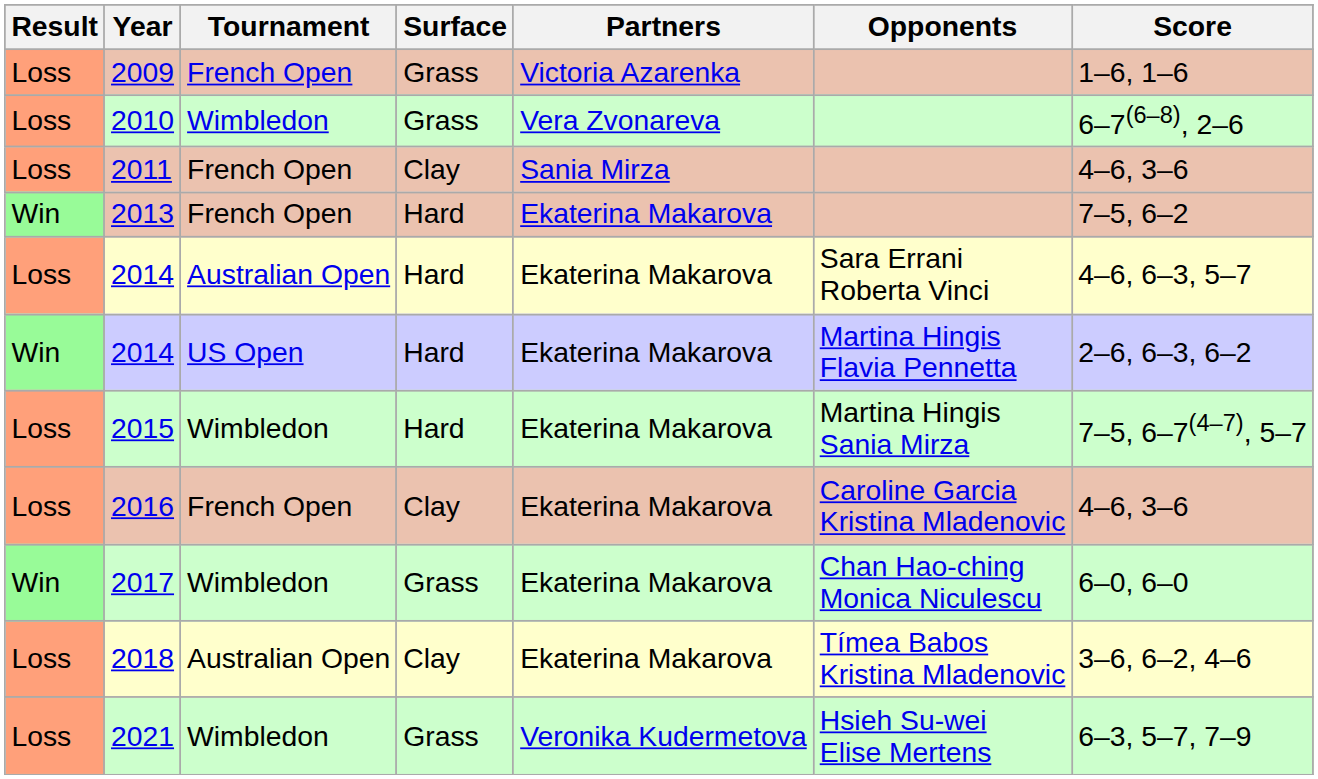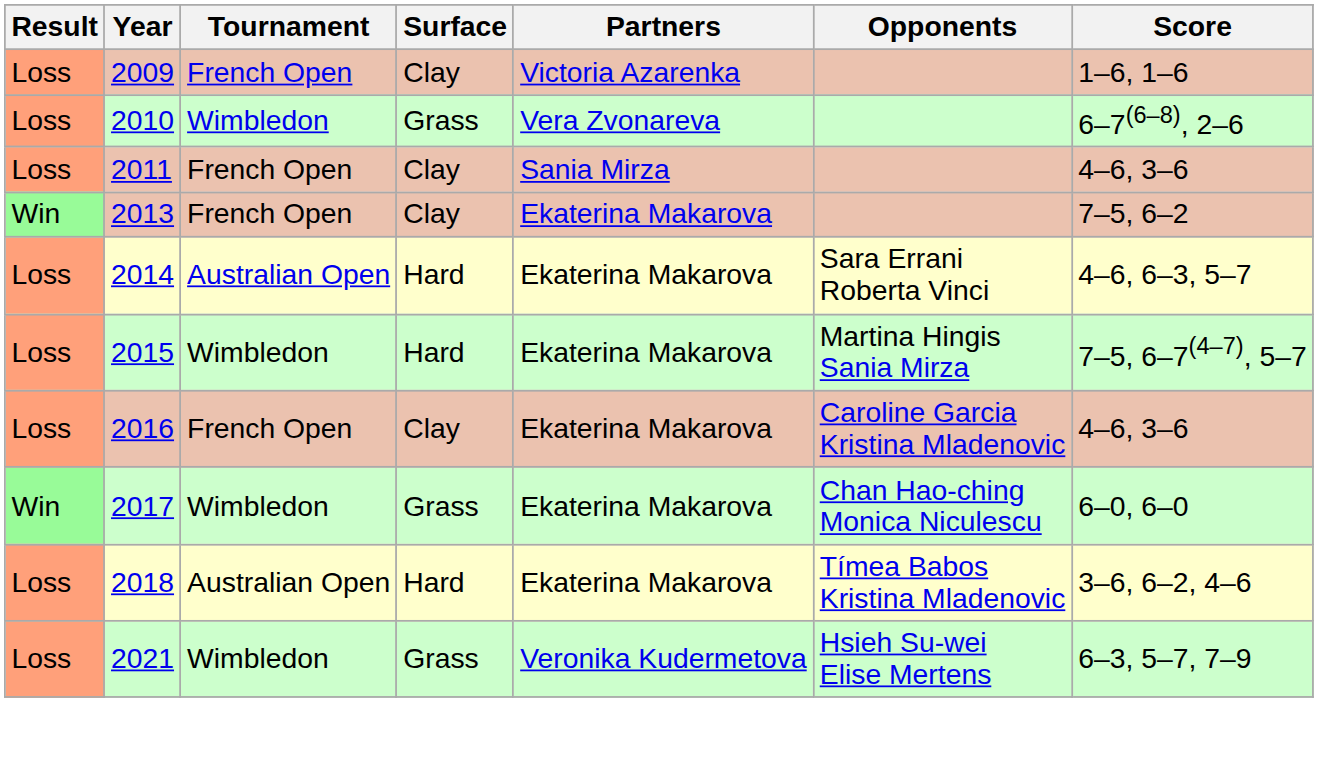 <table class="sortable wikitable">
 <tr>
 <th>Result</th>
 <th>Year</th>
 <th>Tournament</th>
 <th>Surface</th>
 <th>Partners</th>
 <th>Opponents</th>
 <th class=unsortable>Score</th>
 </tr>
 <tr style=background:#ebc2af>
 <td bgcolor=FFA07A>Loss</td>
 <td><a href='#'>2009</a></td>
 <td><a href='#'>French Open</a></td>
-<td>Grass</td>
+<td>Clay</td>
 <td> <a href='#'>Victoria Azarenka</a></td>
 <td></td>
 <td>1–6, 1–6</td>
 </tr>
 <tr style=background:#cfc>
 <td bgcolor=FFA07A>Loss</td>
 <td><a href='#'>2010</a></td>
 <td><a href='#'>Wimbledon</a></td>
 <td>Grass</td>
 <td> <a href='#'>Vera Zvonareva</a></td>
 <td></td>
 <td>6–7<sup>(6–8)</sup>, 2–6</td>
 </tr>
 <tr style=background:#ebc2af>
 <td bgcolor=FFA07A>Loss</td>
 <td><a href='#'>2011</a></td>
 <td>French Open</td>
 <td>Clay</td>
 <td> <a href='#'>Sania Mirza</a></td>
 <td></td>
 <td>4–6, 3–6</td>
 </tr>
 <tr style=background:#ebc2af>
 <td bgcolor=98fb98>Win</td>
 <td><a href='#'>2013</a></td>
 <td>French Open</td>
-<td>Hard</td>
+<td>Clay</td>
 <td> <a href='#'>Ekaterina Makarova</a></td>
 <td></td>
 <td>7–5, 6–2</td>
 </tr>
 <tr bgcolor=ffffcc>
 <td bgcolor=FFA07A>Loss</td>
 <td><a href='#'>2014</a></td>
 <td><a href='#'>Australian Open</a></td>
 <td>Hard</td>
 <td> Ekaterina Makarova</td>
 <td> Sara Errani<br> Roberta Vinci</td>
 <td>4–6, 6–3, 5–7</td>
-</tr>
-<tr bgcolor=CCCCFF>
-<td bgcolor=98fb98>Win</td>
-<td><a href='#'>2014</a></td>
-<td><a href='#'>US Open</a></td>
-<td>Hard</td>
-<td> Ekaterina Makarova</td>
-<td> <a href='#'>Martina Hingis</a> <br>  <a href='#'>Flavia Pennetta</a></td>
-<td>2–6, 6–3, 6–2</td>
 </tr>
 <tr bgcolor=CCFFCC>
 <td bgcolor=FFA07A>Loss</td>
 <td><a href='#'>2015</a></td>
 <td>Wimbledon</td>
 <td>Hard</td>
 <td> Ekaterina Makarova</td>
 <td> Martina Hingis <br>  <a href='#'>Sania Mirza</a></td>
 <td>7–5, 6–7<sup>(4–7)</sup>, 5–7</td>
 </tr>
 <tr bgcolor=EBC2AF>
 <td bgcolor=FFA07A>Loss</td>
 <td><a href='#'>2016</a></td>
 <td>French Open</td>
 <td>Clay</td>
 <td> Ekaterina Makarova</td>
 <td> <a href='#'>Caroline Garcia</a> <br>  <a href='#'>Kristina Mladenovic</a></td>
 <td>4–6, 3–6</td>
 </tr>
 <tr bgcolor=CCFFCC>
 <td bgcolor=98fb98>Win</td>
 <td><a href='#'>2017</a></td>
 <td>Wimbledon</td>
 <td>Grass</td>
 <td> Ekaterina Makarova</td>
 <td> <a href='#'>Chan Hao-ching</a> <br>  <a href='#'>Monica Niculescu</a></td>
 <td>6–0, 6–0</td>
 </tr>
 <tr bgcolor=FFFFCC>
 <td bgcolor=FFA07A>Loss</td>
 <td><a href='#'>2018</a></td>
 <td>Australian Open</td>
-<td>Clay</td>
+<td>Hard</td>
 <td> Ekaterina Makarova</td>
 <td> <a href='#'>Tímea Babos</a> <br> <a href='#'>Kristina Mladenovic</a></td>
 <td>3–6, 6–2, 4–6</td>
 </tr>
 <tr bgcolor=CCFFCC>
 <td bgcolor=FFA07A>Loss</td>
 <td><a href='#'>2021</a></td>
 <td>Wimbledon</td>
 <td>Grass</td>
 <td> <a href='#'>Veronika Kudermetova</a></td>
 <td> <a href='#'>Hsieh Su-wei</a> <br>  <a href='#'>Elise Mertens</a></td>
 <td>6–3, 5–7, 7–9</td>
 </tr>
 </table>
